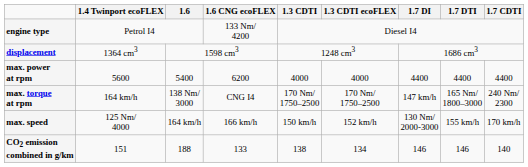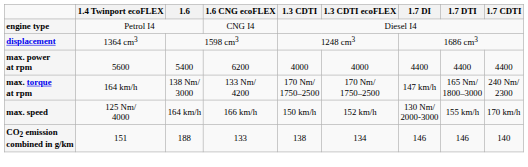 <table class="wikitable" style="font-size: 90%; text-align:center">
 <tr class="hintergrundfarbe5">
 <td><strong> </strong></td>
 <th>1.4 Twinport ecoFLEX</th>
 <th>1.6</th>
 <th>1.6 CNG ecoFLEX</th>
 <th>1.3 CDTI</th>
 <th>1.3 CDTI ecoFLEX</th>
 <th>1.7 DI</th>
 <th>1.7 DTI</th>
 <th>1.7 CDTI</th>
 </tr>
 <tr>
 <th style="background:#F5F5F5; text-align:left;">engine type</th>
 <td colspan="2">Petrol I4</td>
-<td>133 Nm/<br>4200</td>
+<td>CNG I4</td>
 <td colspan="5">Diesel I4</td>
 </tr>
 <tr>
 <th style="background:#F5F5F5; text-align:left;"><a href='#'>displacement</a></th>
 <td>1364 cm<sup>3</sup></td>
 <td colspan="2">1598 cm<sup>3</sup></td>
 <td colspan="2">1248 cm<sup>3</sup></td>
 <td colspan="3">1686 cm<sup>3</sup></td>
 </tr>
 <tr>
 <th style="background:#F5F5F5; text-align:left;">max. power<br>at rpm</th>
 <td><br>5600</td>
 <td><br>5400</td>
 <td><br>6200</td>
 <td><br>4000</td>
 <td><br>4000</td>
 <td><br>4400</td>
 <td><br>4400</td>
 <td><br>4400</td>
 </tr>
 <tr>
 <th style="background:#F5F5F5; text-align:left;">max. <a href='#'>torque</a><br>at rpm</th>
 <td>164 km/h</td>
 <td>138 Nm/<br>3000</td>
-<td>CNG I4</td>
+<td>133 Nm/<br>4200</td>
 <td>170 Nm/<br>1750–2500</td>
 <td>170 Nm/<br>1750–2500</td>
 <td>147 km/h</td>
 <td>165 Nm/<br>1800–3000</td>
 <td>240 Nm/<br>2300</td>
 </tr>
 <tr>
 <th style="background:#F5F5F5; text-align:left;">max. speed</th>
 <td>125 Nm/<br>4000</td>
 <td>164 km/h</td>
 <td>166 km/h</td>
 <td>150 km/h</td>
 <td>152 km/h</td>
 <td>130 Nm/<br>2000-3000</td>
 <td>155 km/h</td>
 <td>170 km/h</td>
 </tr>
 <tr>
 <th style="background:#F5F5F5; text-align:left;">CO<sub>2</sub> emission<br>combined in g/km</th>
 <td>151</td>
 <td>188</td>
 <td>133</td>
 <td>138</td>
 <td>134</td>
 <td>146</td>
 <td>146</td>
 <td>140</td>
 </tr>
 </table>
